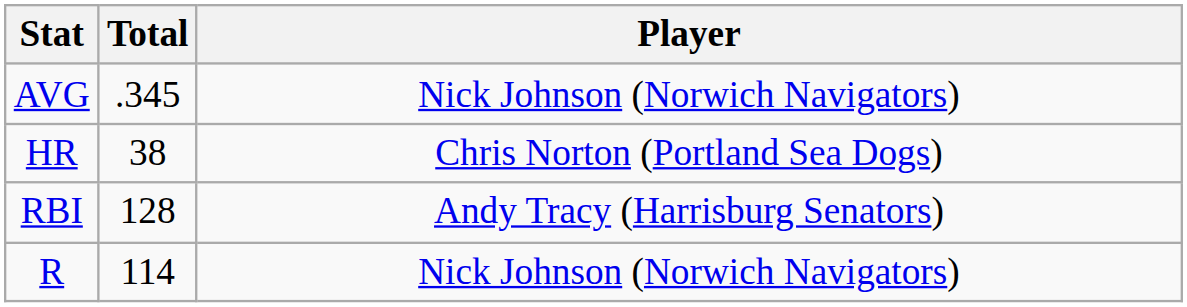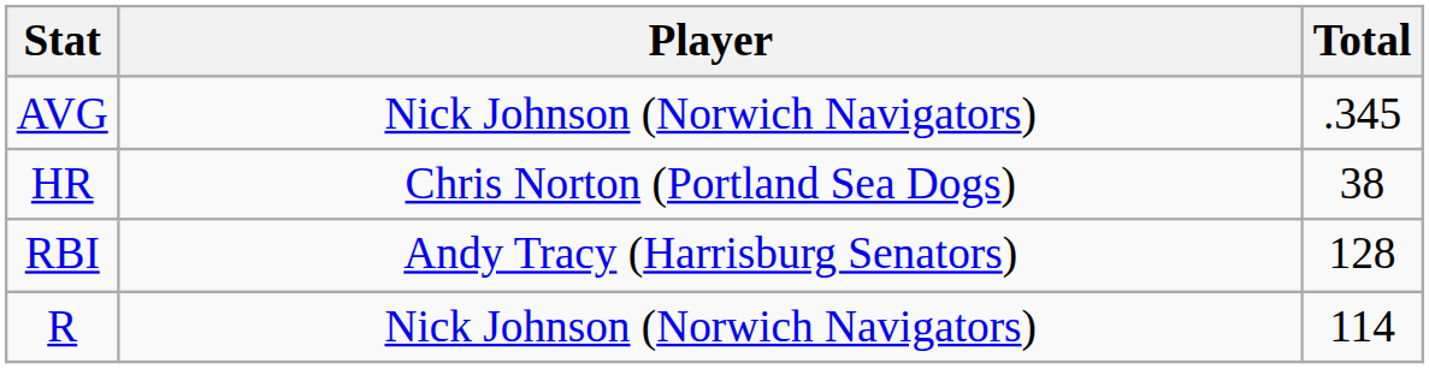 <table class="wikitable" width="40%" style="text-align:center;">
 <tr>
 <th width="5%">Stat</th>
+<th width="150%">Player</th>
 <th width="5%">Total</th>
-<th width="150%">Player</th>
 </tr>
 <tr>
 <td><a href='#'>AVG</a></td>
+<td><a href='#'>Nick Johnson</a> (<a href='#'>Norwich Navigators</a>)</td>
 <td>.345</td>
-<td><a href='#'>Nick Johnson</a> (<a href='#'>Norwich Navigators</a>)</td>
 </tr>
 <tr>
 <td><a href='#'>HR</a></td>
+<td><a href='#'>Chris Norton</a> (<a href='#'>Portland Sea Dogs</a>)</td>
 <td>38</td>
-<td><a href='#'>Chris Norton</a> (<a href='#'>Portland Sea Dogs</a>)</td>
 </tr>
 <tr>
 <td><a href='#'>RBI</a></td>
+<td><a href='#'>Andy Tracy</a> (<a href='#'>Harrisburg Senators</a>)</td>
 <td>128</td>
-<td><a href='#'>Andy Tracy</a> (<a href='#'>Harrisburg Senators</a>)</td>
 </tr>
 <tr>
 <td><a href='#'>R</a></td>
+<td><a href='#'>Nick Johnson</a> (<a href='#'>Norwich Navigators</a>)</td>
 <td>114</td>
-<td><a href='#'>Nick Johnson</a> (<a href='#'>Norwich Navigators</a>)</td>
 </tr>
 </table>
